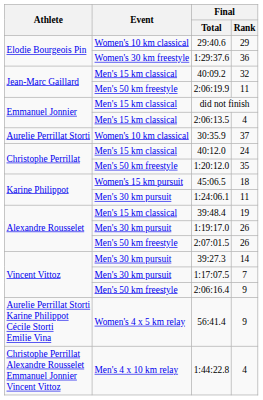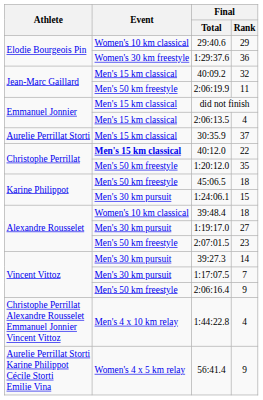 <table class="wikitable" style="font-size:90%">
 <tr>
 <th rowspan="2">Athlete</th>
 <th rowspan="2">Event</th>
 <th colspan="2">Final</th>
 </tr>
 <tr>
 <th>Total</th>
 <th>Rank</th>
 </tr>
 <tr>
 <td rowspan=2><a href='#'>Elodie Bourgeois Pin</a></td>
 <td><a href='#'>Women's 10 km classical</a></td>
 <td align="center">29:40.6</td>
 <td align="center">29</td>
 </tr>
 <tr>
 <td><a href='#'>Women's 30 km freestyle</a></td>
 <td align="center">1:29:37.6</td>
 <td align="center">36</td>
 </tr>
 <tr>
 <td rowspan=2><a href='#'>Jean-Marc Gaillard</a></td>
 <td><a href='#'>Men's 15 km classical</a></td>
 <td align="center">40:09.2</td>
 <td align="center">32</td>
 </tr>
 <tr>
 <td><a href='#'>Men's 50 km freestyle</a></td>
 <td align="center">2:06:19.9</td>
 <td align="center">11</td>
 </tr>
 <tr>
 <td rowspan=2><a href='#'>Emmanuel Jonnier</a></td>
 <td><a href='#'>Men's 15 km classical</a></td>
 <td colspan=2 align="center">did not finish</td>
 </tr>
 <tr>
 <td><a href='#'>Men's 15 km classical</a></td>
 <td align="center">2:06:13.5</td>
 <td align="center">4</td>
 </tr>
 <tr>
 <td><a href='#'>Aurelie Perrillat Storti</a></td>
-<td><a href='#'>Women's 10 km classical</a></td>
+<td><a href='#'>Men's 15 km classical</a></td>
 <td align="center">30:35.9</td>
 <td align="center">37</td>
 </tr>
 <tr>
 <td rowspan=2><a href='#'>Christophe Perrillat</a></td>
-<td><a href='#'>Men's 15 km classical</a></td>
+<td><strong><a href='#'>Men's 15 km classical</a></strong></td>
 <td align="center">40:12.0</td>
-<td align="center">24</td>
+<td align="center">22</td>
 </tr>
 <tr>
 <td><a href='#'>Men's 50 km freestyle</a></td>
 <td align="center">1:20:12.0</td>
 <td align="center">35</td>
 </tr>
 <tr>
 <td rowspan=2><a href='#'>Karine Philippot</a></td>
-<td><a href='#'>Women's 15 km pursuit</a></td>
+<td><a href='#'>Men's 50 km freestyle</a></td>
 <td align="center">45:06.5</td>
 <td align="center">18</td>
 </tr>
 <tr>
 <td><a href='#'>Men's 30 km pursuit</a></td>
 <td align="center">1:24:06.1</td>
-<td align="center">11</td>
+<td align="center">15</td>
 </tr>
 <tr>
 <td rowspan=3><a href='#'>Alexandre Rousselet</a></td>
-<td><a href='#'>Men's 15 km classical</a></td>
+<td><a href='#'>Women's 10 km classical</a></td>
 <td align="center">39:48.4</td>
-<td align="center">19</td>
+<td align="center">18</td>
 </tr>
 <tr>
 <td><a href='#'>Men's 30 km pursuit</a></td>
 <td align="center">1:19:17.0</td>
-<td align="center">26</td>
+<td align="center">27</td>
 </tr>
 <tr>
 <td><a href='#'>Men's 50 km freestyle</a></td>
 <td align="center">2:07:01.5</td>
-<td align="center">26</td>
+<td align="center">23</td>
 </tr>
 <tr>
 <td rowspan=3><a href='#'>Vincent Vittoz</a></td>
 <td><a href='#'>Men's 30 km pursuit</a></td>
 <td align="center">39:27.3</td>
 <td align="center">14</td>
 </tr>
 <tr>
 <td><a href='#'>Men's 30 km pursuit</a></td>
 <td align="center">1:17:07.5</td>
 <td align="center">7</td>
 </tr>
 <tr>
 <td><a href='#'>Men's 50 km freestyle</a></td>
 <td align="center">2:06:16.4</td>
 <td align="center">9</td>
 </tr>
 <tr>
+<td><a href='#'>Christophe Perrillat</a><br><a href='#'>Alexandre Rousselet</a><br><a href='#'>Emmanuel Jonnier</a><br><a href='#'>Vincent Vittoz</a></td>
+<td><a href='#'>Men's 4 x 10 km relay</a></td>
+<td align="center">1:44:22.8</td>
+<td align="center">4</td>
+</tr>
+<tr>
 <td><a href='#'>Aurelie Perrillat Storti</a><br><a href='#'>Karine Philippot</a><br><a href='#'>Cécile Storti</a><br><a href='#'>Emilie Vina</a></td>
 <td><a href='#'>Women's 4 x 5 km relay</a></td>
 <td align="center">56:41.4</td>
 <td align="center">9</td>
 </tr>
-<tr>
-<td><a href='#'>Christophe Perrillat</a><br><a href='#'>Alexandre Rousselet</a><br><a href='#'>Emmanuel Jonnier</a><br><a href='#'>Vincent Vittoz</a></td>
-<td><a href='#'>Men's 4 x 10 km relay</a></td>
-<td align="center">1:44:22.8</td>
-<td align="center">4</td>
-</tr>
 </table>
